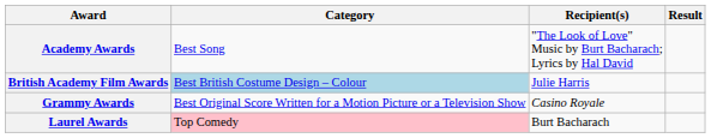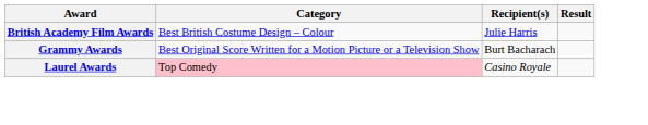 <table class="wikitable plainrowheaders">
 <tr>
 <th scope="col">Award</th>
 <th scope="col">Category</th>
 <th scope="col">Recipient(s)</th>
 <th scope="col">Result</th>
 </tr>
 <tr>
-<th scope="row"><a href='#'>Academy Awards</a></th>
-<td><a href='#'>Best Song</a></td>
-<td>"<a href='#'>The Look of Love</a>" <br> Music by <a href='#'>Burt Bacharach</a>; <br> Lyrics by <a href='#'>Hal David</a></td>
-<td></td>
-</tr>
-<tr>
 <th scope="row"><a href='#'>British Academy Film Awards</a></th>
-<td style="background: lightblue;"><a href='#'>Best British Costume Design – Colour</a></td>
+<td><a href='#'>Best British Costume Design – Colour</a></td>
 <td><a href='#'>Julie Harris</a></td>
 <td></td>
 </tr>
 <tr>
 <th scope="row"><a href='#'>Grammy Awards</a></th>
 <td><a href='#'>Best Original Score Written for a Motion Picture or a Television Show</a></td>
-<td><em>Casino Royale</em></td>
+<td>Burt Bacharach</td>
 <td></td>
 </tr>
 <tr>
 <th scope="row"><a href='#'>Laurel Awards</a></th>
 <td style="background: pink;">Top Comedy</td>
-<td>Burt Bacharach</td>
+<td><em>Casino Royale</em></td>
 <td></td>
 </tr>
 </table>
